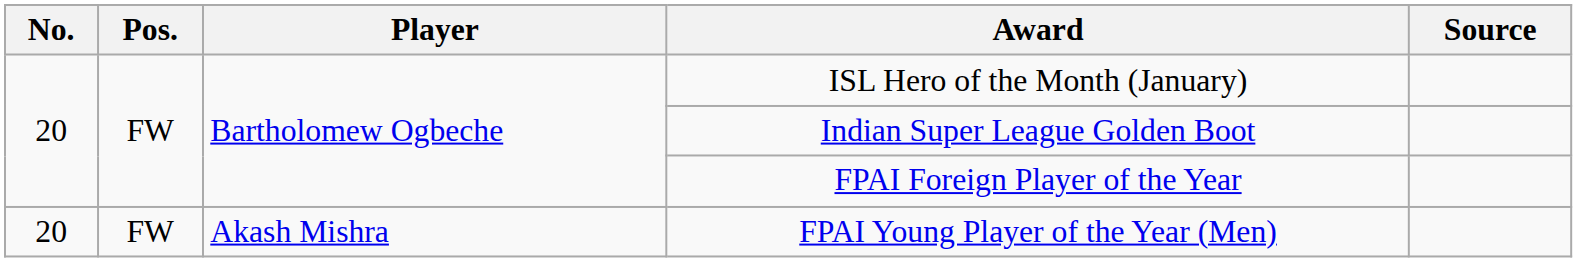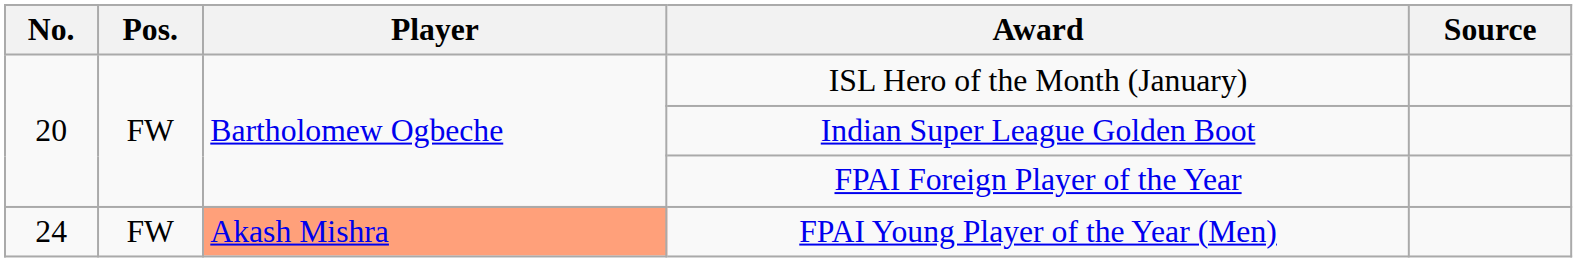 <table class="wikitable" style="text-align:center;width:50%;">
 <tr>
 <th>No.</th>
 <th>Pos.</th>
 <th>Player</th>
 <th>Award</th>
 <th>Source</th>
 </tr>
 <tr>
 <td rowspan=3>20</td>
 <td rowspan=3>FW</td>
 <td rowspan="3"; align=left> <a href='#'>Bartholomew Ogbeche</a></td>
 <td>ISL Hero of the Month (January)</td>
 <td></td>
 </tr>
 <tr>
 <td><a href='#'>Indian Super League Golden Boot</a></td>
 <td></td>
 </tr>
 <tr>
 <td><a href='#'>FPAI Foreign Player of the Year</a></td>
 <td></td>
 </tr>
 <tr>
-<td>20</td>
+<td>24</td>
 <td>FW</td>
-<td align=left> <a href='#'>Akash Mishra</a></td>
+<td align=left style="background: lightsalmon;"> <a href='#'>Akash Mishra</a></td>
 <td><a href='#'>FPAI Young Player of the Year (Men)</a></td>
 <td></td>
 </tr>
 </table>
